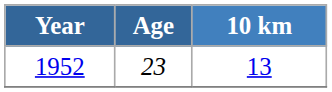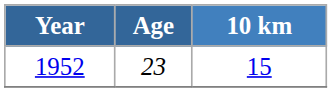 <table class="wikitable" style="font-size:95%; text-align:center; border:grey solid 1px; border-collapse:collapse; background:#ffffff;">
 <tr>
 <th style="background-color:#369; color:white; width:60px;"> Year </th>
 <th style="background-color:#369; color:white; width:40px;"> Age </th>
 <th style="background-color:#4180be; color:white; width:75px;"> 10 km </th>
 </tr>
 <tr>
 <td><a href='#'>1952</a></td>
 <td><em>23</em></td>
-<td><a href='#'>13</a></td>
+<td><a href='#'>15</a></td>
 </tr>
 <tr>
 </tr>
 </table>
